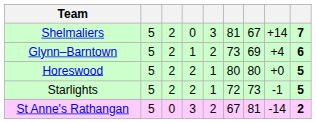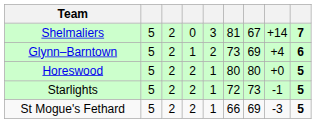 <table class="wikitable" style="text-align:center">
 <tr>
 <th style="width:175px;">Team</th>
 <th width="20"></th>
 <th width="20"></th>
 <th width="20"></th>
 <th width="20"></th>
 <th width="20"></th>
 <th width="20"></th>
 <th width="20"></th>
 <th width="20"></th>
 </tr>
 <tr style="background:#cfc;">
 <td><a href='#'>Shelmaliers</a></td>
 <td>5</td>
 <td>2</td>
 <td>0</td>
 <td>3</td>
 <td>81</td>
 <td>67</td>
 <td>+14</td>
 <td><strong>7</strong></td>
 </tr>
 <tr style="background:#cfc;">
 <td><a href='#'>Glynn–Barntown</a></td>
 <td>5</td>
 <td>2</td>
 <td>1</td>
 <td>2</td>
 <td>73</td>
 <td>69</td>
 <td>+4</td>
 <td><strong>6</strong></td>
 </tr>
 <tr style="background:#cfc;">
 <td><a href='#'>Horeswood</a></td>
 <td>5</td>
 <td>2</td>
 <td>2</td>
 <td>1</td>
 <td>80</td>
 <td>80</td>
 <td>+0</td>
 <td><strong>5</strong></td>
 </tr>
 <tr style="background:#cfc;">
 <td>Starlights</td>
 <td>5</td>
 <td>2</td>
 <td>2</td>
 <td>1</td>
 <td>72</td>
 <td>73</td>
 <td>-1</td>
 <td><strong>5</strong></td>
 </tr>
-<tr style="background:#fcf;">
-<td><a href='#'>St Anne's Rathangan</a></td>
+<tr>
+<td>St Mogue's Fethard</td>
 <td>5</td>
-<td>0</td>
-<td>3</td>
 <td>2</td>
-<td>67</td>
-<td>81</td>
-<td>-14</td>
-<td><strong>2</strong></td>
+<td>2</td>
+<td>1</td>
+<td>66</td>
+<td>69</td>
+<td>-3</td>
+<td><strong>5</strong></td>
 </tr>
 </table>
